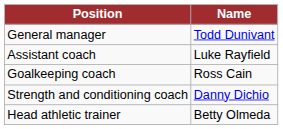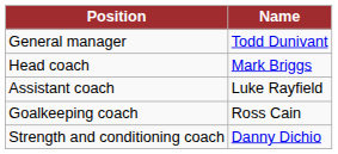 <table class="wikitable">
 <tr>
 <th scope="col" style="background:#A02C2F; color:#FFFFFF;">Position</th>
 <th scope="col" style="background:#A02C2F; color:#FFFFFF;">Name</th>
 </tr>
 <tr>
 <td>General manager</td>
 <td> <a href='#'>Todd Dunivant</a></td>
+</tr>
+<tr>
+<td>Head coach</td>
+<td> <a href='#'>Mark Briggs</a></td>
 </tr>
 <tr>
 <td>Assistant coach</td>
 <td> Luke Rayfield</td>
 </tr>
 <tr>
 <td>Goalkeeping coach</td>
 <td> Ross Cain</td>
 </tr>
 <tr>
 <td>Strength and conditioning coach</td>
 <td> <a href='#'>Danny Dichio</a></td>
 </tr>
-<tr>
-<td>Head athletic trainer</td>
-<td> Betty Olmeda</td>
-</tr>
 </table>
